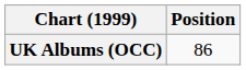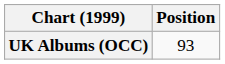 <table class="wikitable plainrowheaders" style="text-align:center">
 <tr>
 <th scope="col">Chart (1999)</th>
 <th scope="col">Position</th>
 </tr>
 <tr>
 <th scope="row">UK Albums (OCC)</th>
-<td>86</td>
+<td>93</td>
 </tr>
 </table>
